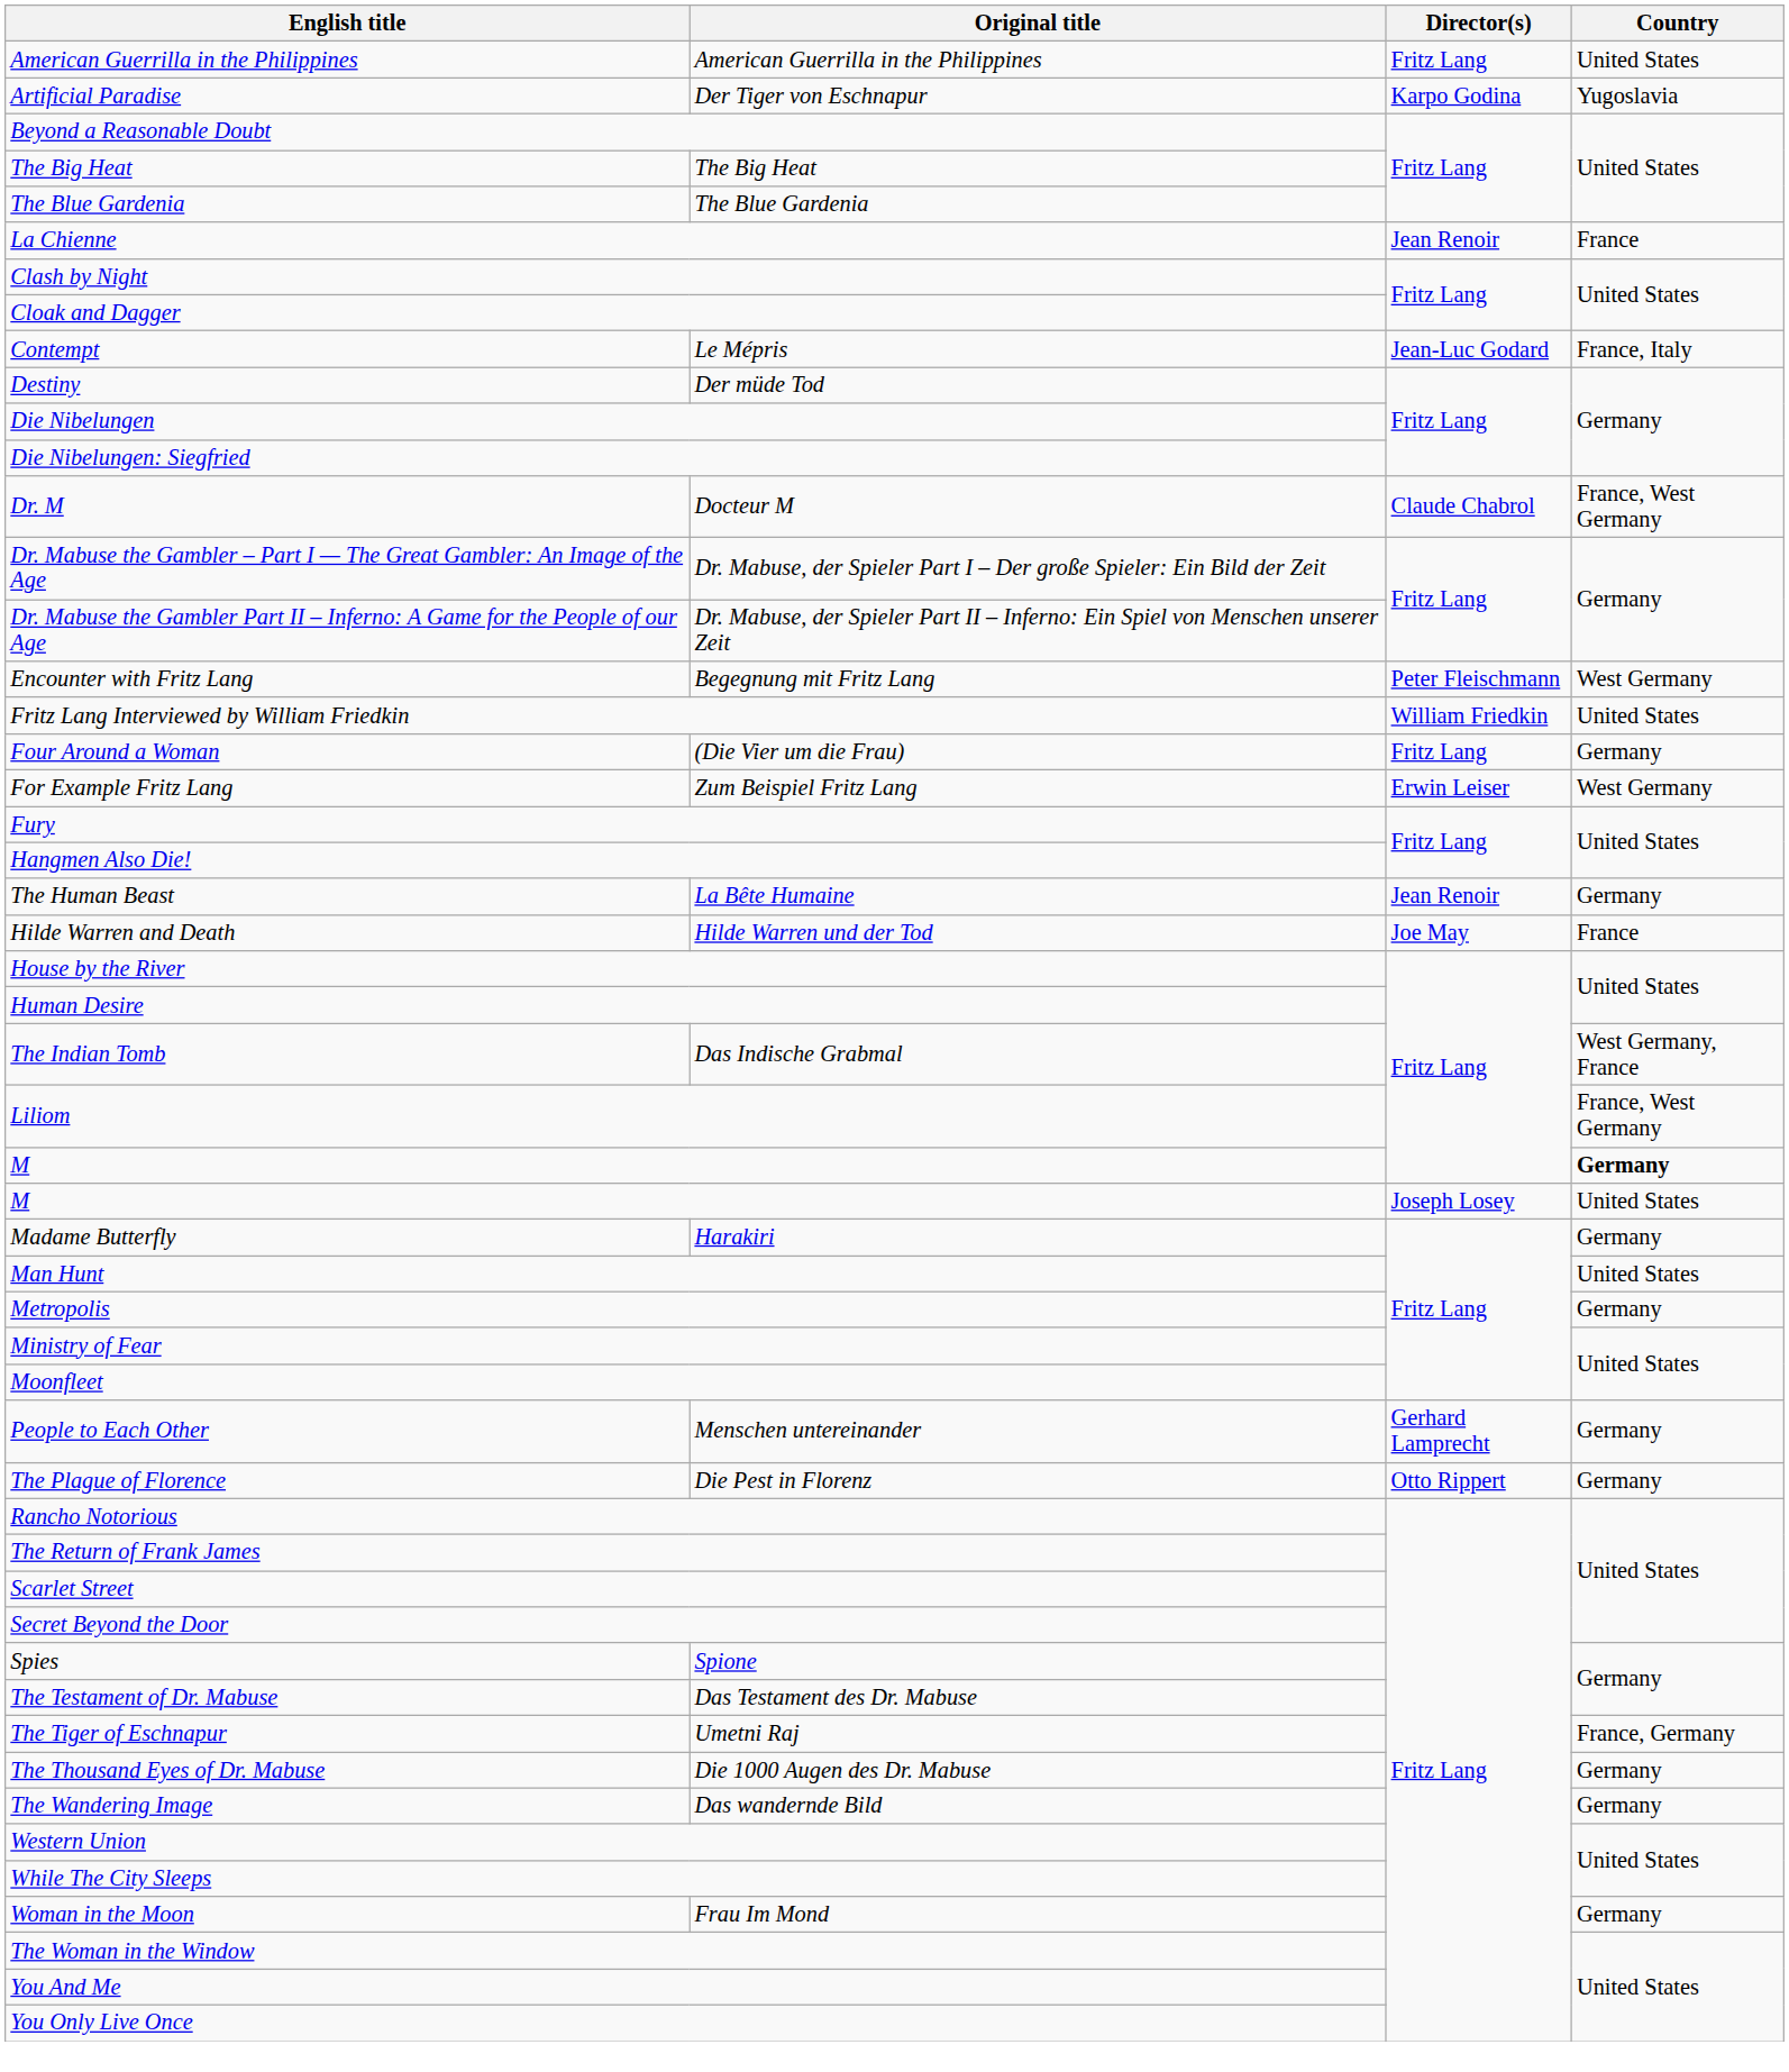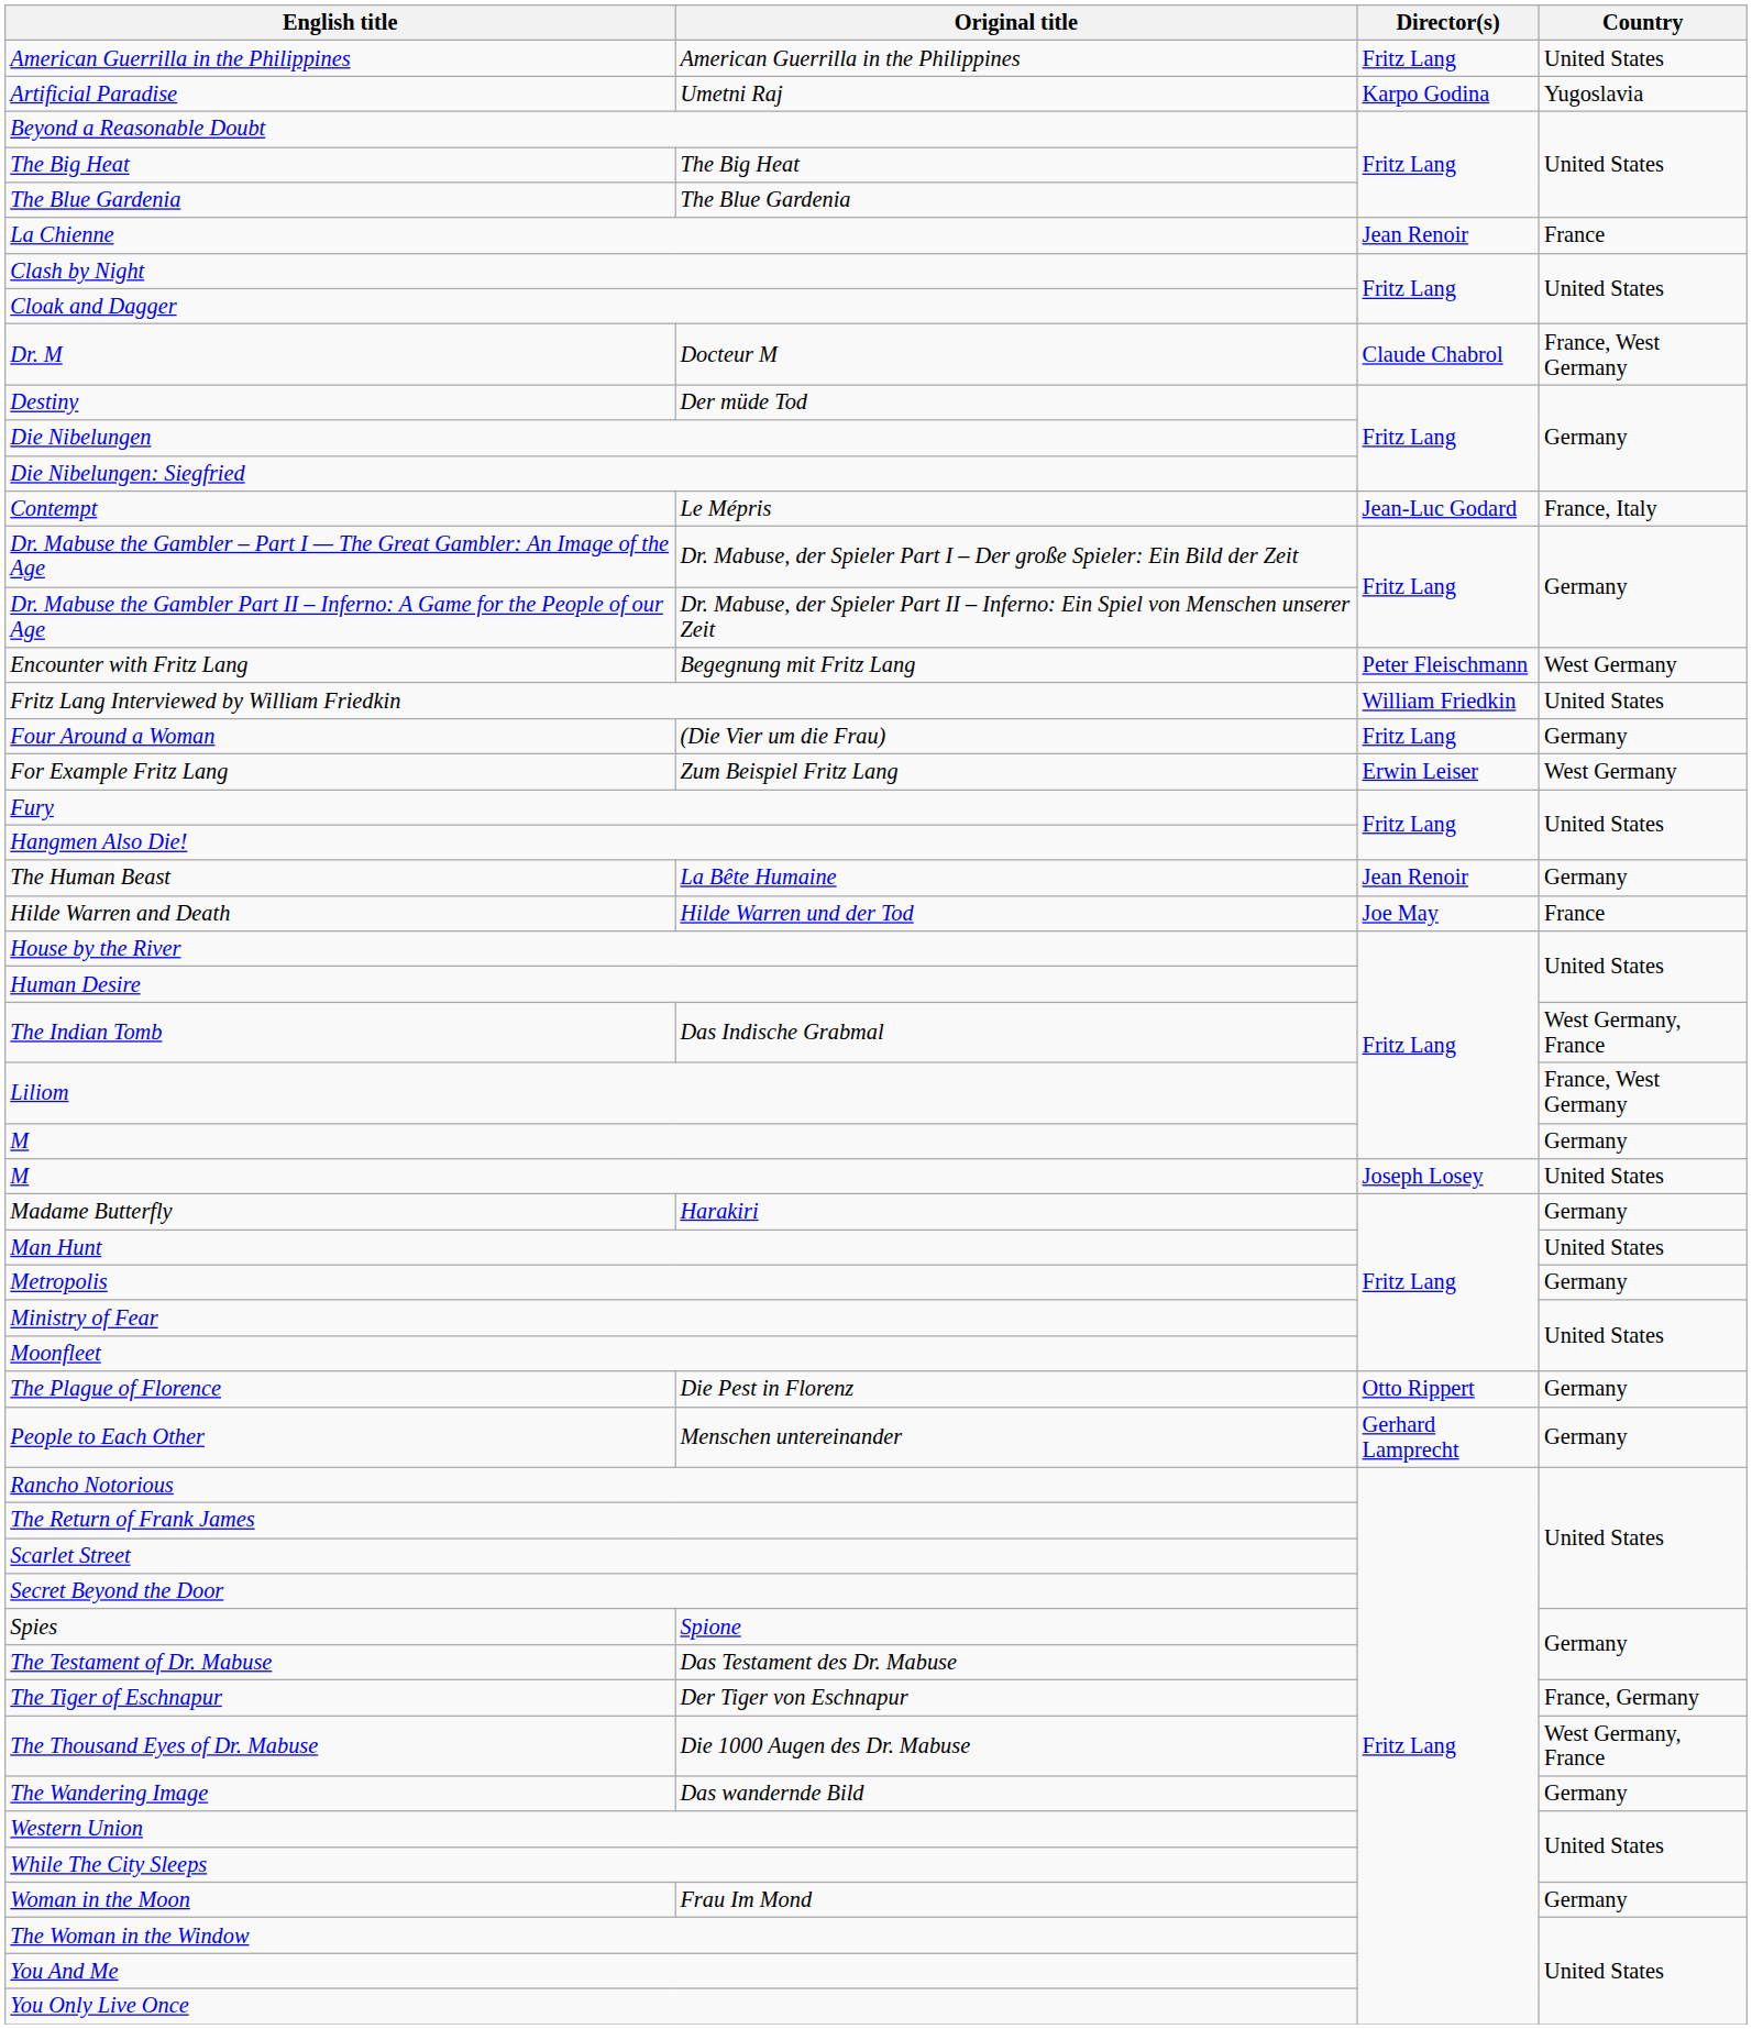 <table class="wikitable">
 <tr>
 <th>English title</th>
 <th>Original title</th>
 <th>Director(s)</th>
 <th>Country</th>
 </tr>
 <tr>
 <td><em><a href='#'>American Guerrilla in the Philippines</a></em></td>
 <td><em>American Guerrilla in the Philippines</em></td>
 <td><a href='#'>Fritz Lang</a></td>
 <td>United States</td>
 </tr>
 <tr>
 <td><em><a href='#'>Artificial Paradise</a></em></td>
-<td><em>Der Tiger von Eschnapur</em></td>
+<td><em>Umetni Raj</em></td>
 <td><a href='#'>Karpo Godina</a></td>
 <td>Yugoslavia</td>
 </tr>
 <tr>
 <td colspan="2"><em><a href='#'>Beyond a Reasonable Doubt</a></em></td>
 <td rowspan="3"><a href='#'>Fritz Lang</a></td>
 <td rowspan="3">United States</td>
 </tr>
 <tr>
 <td><em><a href='#'>The Big Heat</a></em></td>
 <td><em>The Big Heat</em></td>
 </tr>
 <tr>
 <td><em><a href='#'>The Blue Gardenia</a></em></td>
 <td><em>The Blue Gardenia</em></td>
 </tr>
 <tr>
 <td colspan="2"><em><a href='#'>La Chienne</a></em></td>
 <td><a href='#'>Jean Renoir</a></td>
 <td>France</td>
 </tr>
 <tr>
 <td colspan="2"><em><a href='#'>Clash by Night</a></em></td>
 <td rowspan="2"><a href='#'>Fritz Lang</a></td>
 <td rowspan="2">United States</td>
 </tr>
 <tr>
 <td colspan="2"><em><a href='#'>Cloak and Dagger</a></em></td>
 </tr>
 <tr>
-<td><em><a href='#'>Contempt</a></em></td>
-<td><em>Le Mépris</em></td>
-<td><a href='#'>Jean-Luc Godard</a></td>
-<td>France, Italy</td>
+<td><em><a href='#'>Dr. M</a></em></td>
+<td><em>Docteur M</em></td>
+<td><a href='#'>Claude Chabrol</a></td>
+<td>France, West Germany</td>
 </tr>
 <tr>
 <td><em><a href='#'>Destiny</a></em></td>
 <td><em>Der müde Tod</em></td>
 <td rowspan="3"><a href='#'>Fritz Lang</a></td>
 <td rowspan="3">Germany</td>
 </tr>
 <tr>
 <td colspan="2"><em><a href='#'>Die Nibelungen</a></em></td>
 </tr>
 <tr>
 <td colspan="2"><em><a href='#'>Die Nibelungen: Siegfried</a></em></td>
 </tr>
 <tr>
-<td><em><a href='#'>Dr. M</a></em></td>
-<td><em>Docteur M</em></td>
-<td><a href='#'>Claude Chabrol</a></td>
-<td>France, West Germany</td>
+<td><em><a href='#'>Contempt</a></em></td>
+<td><em>Le Mépris</em></td>
+<td><a href='#'>Jean-Luc Godard</a></td>
+<td>France, Italy</td>
 </tr>
 <tr>
 <td><em><a href='#'>Dr. Mabuse the Gambler – Part I — The Great Gambler: An Image of the Age</a></em></td>
 <td><em>Dr. Mabuse, der Spieler Part I – Der große Spieler: Ein Bild der Zeit</em></td>
 <td rowspan="2"><a href='#'>Fritz Lang</a></td>
 <td rowspan="2">Germany</td>
 </tr>
 <tr>
 <td><em><a href='#'>Dr. Mabuse the Gambler Part II – Inferno: A Game for the People of our Age</a></em></td>
 <td><em>Dr. Mabuse, der Spieler Part II – Inferno: Ein Spiel von Menschen unserer Zeit</em></td>
 </tr>
 <tr>
 <td><em>Encounter with Fritz Lang</em></td>
 <td><em>Begegnung mit Fritz Lang</em></td>
 <td><a href='#'>Peter Fleischmann</a></td>
 <td>West Germany</td>
 </tr>
 <tr>
 <td colspan="2"><em>Fritz Lang Interviewed by William Friedkin</em></td>
 <td><a href='#'>William Friedkin</a></td>
 <td>United States</td>
 </tr>
 <tr>
 <td><em><a href='#'>Four Around a Woman</a></em></td>
 <td><em> (Die Vier um die Frau)</em></td>
 <td><a href='#'>Fritz Lang</a></td>
 <td>Germany</td>
 </tr>
 <tr>
 <td><em>For Example Fritz Lang</em></td>
 <td><em>Zum Beispiel Fritz Lang</em></td>
 <td><a href='#'>Erwin Leiser</a></td>
 <td>West Germany</td>
 </tr>
 <tr>
 <td colspan="2"><em><a href='#'>Fury</a></em></td>
 <td rowspan="2"><a href='#'>Fritz Lang</a></td>
 <td rowspan="2">United States</td>
 </tr>
 <tr>
 <td colspan="2"><em><a href='#'>Hangmen Also Die!</a></em></td>
 </tr>
 <tr>
 <td><em>The Human Beast</em></td>
 <td><em><a href='#'>La Bête Humaine</a></em></td>
 <td><a href='#'>Jean Renoir</a></td>
 <td>Germany</td>
 </tr>
 <tr>
 <td><em>Hilde Warren and Death</em></td>
 <td><em><a href='#'>Hilde Warren und der Tod</a></em></td>
 <td><a href='#'>Joe May</a></td>
 <td>France</td>
 </tr>
 <tr>
 <td colspan="2"><em><a href='#'>House by the River</a></em></td>
 <td rowspan="5"><a href='#'>Fritz Lang</a></td>
 <td rowspan="2">United States</td>
 </tr>
 <tr>
 <td colspan="2"><em><a href='#'>Human Desire</a></em></td>
 </tr>
 <tr>
 <td><em><a href='#'>The Indian Tomb</a></em></td>
 <td><em>Das Indische Grabmal</em></td>
 <td>West Germany, France</td>
 </tr>
 <tr>
 <td colspan="2"><em><a href='#'>Liliom</a></em></td>
 <td>France, West Germany</td>
 </tr>
 <tr>
 <td colspan="2"><em><a href='#'>M</a></em></td>
-<td><strong>Germany</strong></td>
+<td>Germany</td>
 </tr>
 <tr>
 <td colspan="2"><em><a href='#'>M</a></em></td>
 <td><a href='#'>Joseph Losey</a></td>
 <td>United States</td>
 </tr>
 <tr>
 <td><em>Madame Butterfly</em></td>
 <td><em><a href='#'>Harakiri</a></em></td>
 <td rowspan="5"><a href='#'>Fritz Lang</a></td>
 <td>Germany</td>
 </tr>
 <tr>
 <td colspan="2"><em><a href='#'>Man Hunt</a></em></td>
 <td>United States</td>
 </tr>
 <tr>
 <td colspan="2"><em><a href='#'>Metropolis</a></em></td>
 <td>Germany</td>
 </tr>
 <tr>
 <td colspan="2"><em><a href='#'>Ministry of Fear</a></em></td>
 <td rowspan="2">United States</td>
 </tr>
 <tr>
 <td colspan="2"><em><a href='#'>Moonfleet</a></em></td>
 </tr>
 <tr>
+<td><em><a href='#'>The Plague of Florence</a></em></td>
+<td><em>Die Pest in Florenz</em></td>
+<td><a href='#'>Otto Rippert</a></td>
+<td>Germany</td>
+</tr>
+<tr>
 <td><em><a href='#'>People to Each Other</a></em></td>
 <td><em>Menschen untereinander</em></td>
 <td><a href='#'>Gerhard Lamprecht</a></td>
-<td>Germany</td>
-</tr>
-<tr>
-<td><em><a href='#'>The Plague of Florence</a></em></td>
-<td><em>Die Pest in Florenz</em></td>
-<td><a href='#'>Otto Rippert</a></td>
 <td>Germany</td>
 </tr>
 <tr>
 <td colspan="2"><em><a href='#'>Rancho Notorious</a></em></td>
 <td rowspan="15"><a href='#'>Fritz Lang</a></td>
 <td rowspan="4">United States</td>
 </tr>
 <tr>
 <td colspan="2"><em><a href='#'>The Return of Frank James</a></em></td>
 </tr>
 <tr>
 <td colspan="2"><em><a href='#'>Scarlet Street</a></em></td>
 </tr>
 <tr>
 <td colspan="2"><em><a href='#'>Secret Beyond the Door</a></em></td>
 </tr>
 <tr>
 <td><em>Spies</em></td>
 <td><em><a href='#'>Spione</a></em></td>
 <td rowspan="2">Germany</td>
 </tr>
 <tr>
 <td><em><a href='#'>The Testament of Dr. Mabuse</a></em></td>
 <td><em>Das Testament des Dr. Mabuse</em></td>
 </tr>
 <tr>
 <td><em><a href='#'>The Tiger of Eschnapur</a></em></td>
-<td><em>Umetni Raj</em></td>
+<td><em>Der Tiger von Eschnapur</em></td>
 <td>France, Germany</td>
 </tr>
 <tr>
 <td><em><a href='#'>The Thousand Eyes of Dr. Mabuse</a></em></td>
 <td><em>Die 1000 Augen des Dr. Mabuse</em></td>
-<td>Germany</td>
+<td>West Germany, France</td>
 </tr>
 <tr>
 <td><em><a href='#'>The Wandering Image</a></em></td>
 <td><em>Das wandernde Bild</em></td>
 <td>Germany</td>
 </tr>
 <tr>
 <td colspan="2"><em><a href='#'>Western Union</a></em></td>
 <td rowspan="2">United States</td>
 </tr>
 <tr>
 <td colspan="2"><em><a href='#'>While The City Sleeps</a></em></td>
 </tr>
 <tr>
 <td><em><a href='#'>Woman in the Moon</a></em></td>
 <td><em>Frau Im Mond</em></td>
 <td>Germany</td>
 </tr>
 <tr>
 <td colspan="2"><em><a href='#'>The Woman in the Window</a></em></td>
 <td rowspan="3">United States</td>
 </tr>
 <tr>
 <td colspan="2"><em><a href='#'>You And Me</a></em></td>
 </tr>
 <tr>
 <td colspan="2"><em><a href='#'>You Only Live Once</a></em></td>
 </tr>
 </table>
